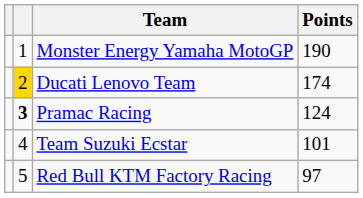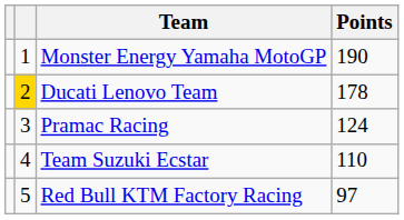 <table class="wikitable" style="font-size: 85%;">
 <tr>
 <th></th>
 <th></th>
 <th>Team</th>
 <th>Points</th>
 </tr>
 <tr>
 <td></td>
 <td align=center>1</td>
 <td> <a href='#'>Monster Energy Yamaha MotoGP</a></td>
 <td align=left>190</td>
 </tr>
 <tr>
 <td></td>
 <td align=center style="background: gold;">2</td>
 <td> <a href='#'>Ducati Lenovo Team</a></td>
-<td align=left>174</td>
+<td align=left>178</td>
 </tr>
 <tr>
 <td></td>
-<td align=center><strong>3</strong></td>
+<td align=center>3</td>
 <td> <a href='#'>Pramac Racing</a></td>
 <td align=left>124</td>
 </tr>
 <tr>
 <td></td>
 <td align=center>4</td>
 <td> <a href='#'>Team Suzuki Ecstar</a></td>
-<td align=left>101</td>
+<td align=left>110</td>
 </tr>
 <tr>
 <td></td>
 <td align=center>5</td>
 <td> <a href='#'>Red Bull KTM Factory Racing</a></td>
 <td align=left>97</td>
 </tr>
 </table>
